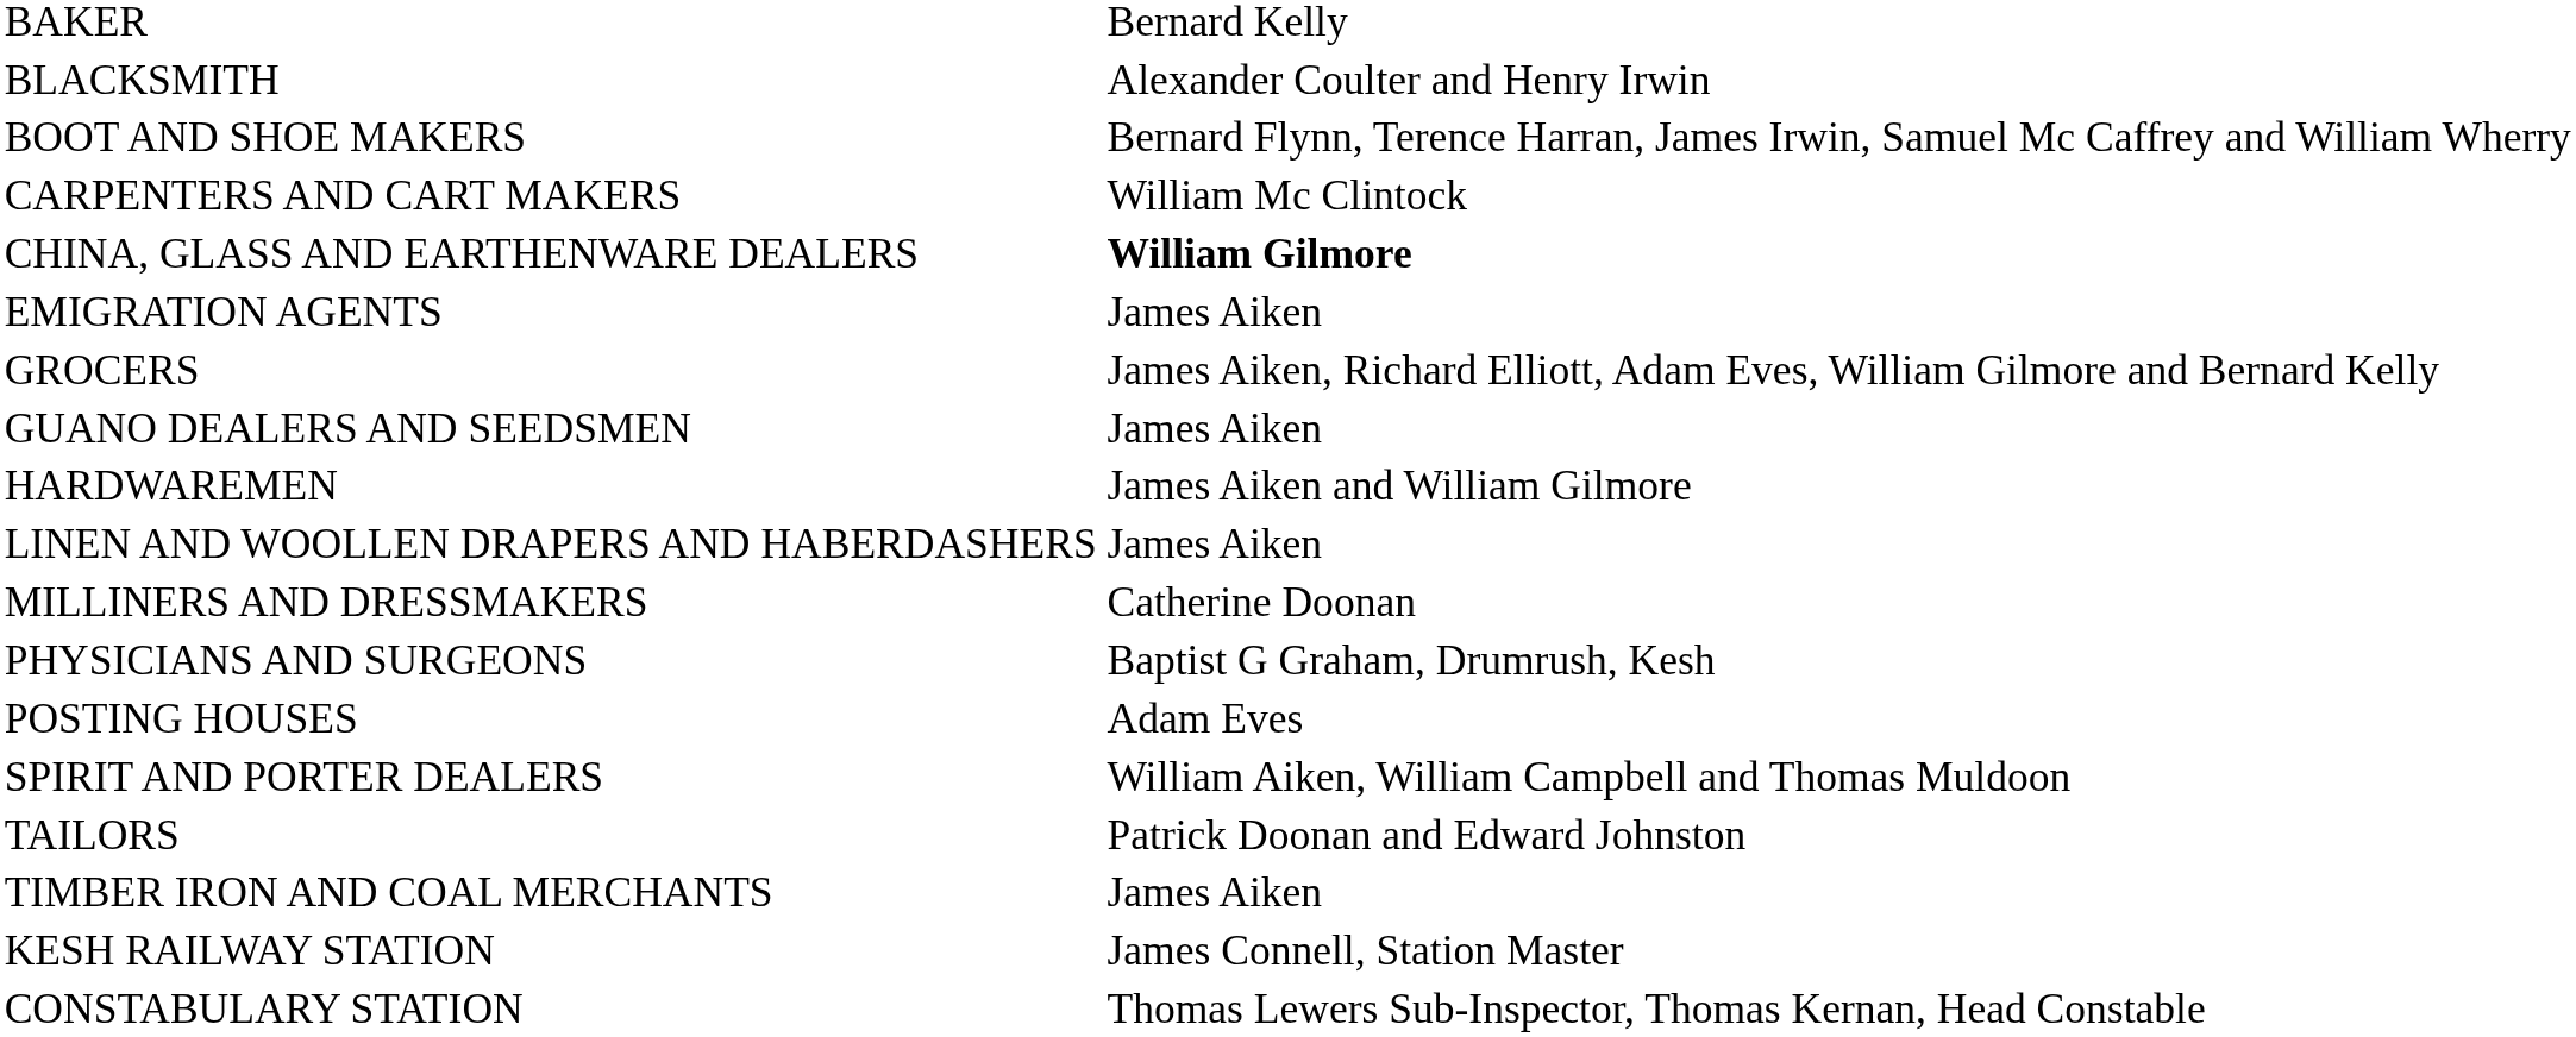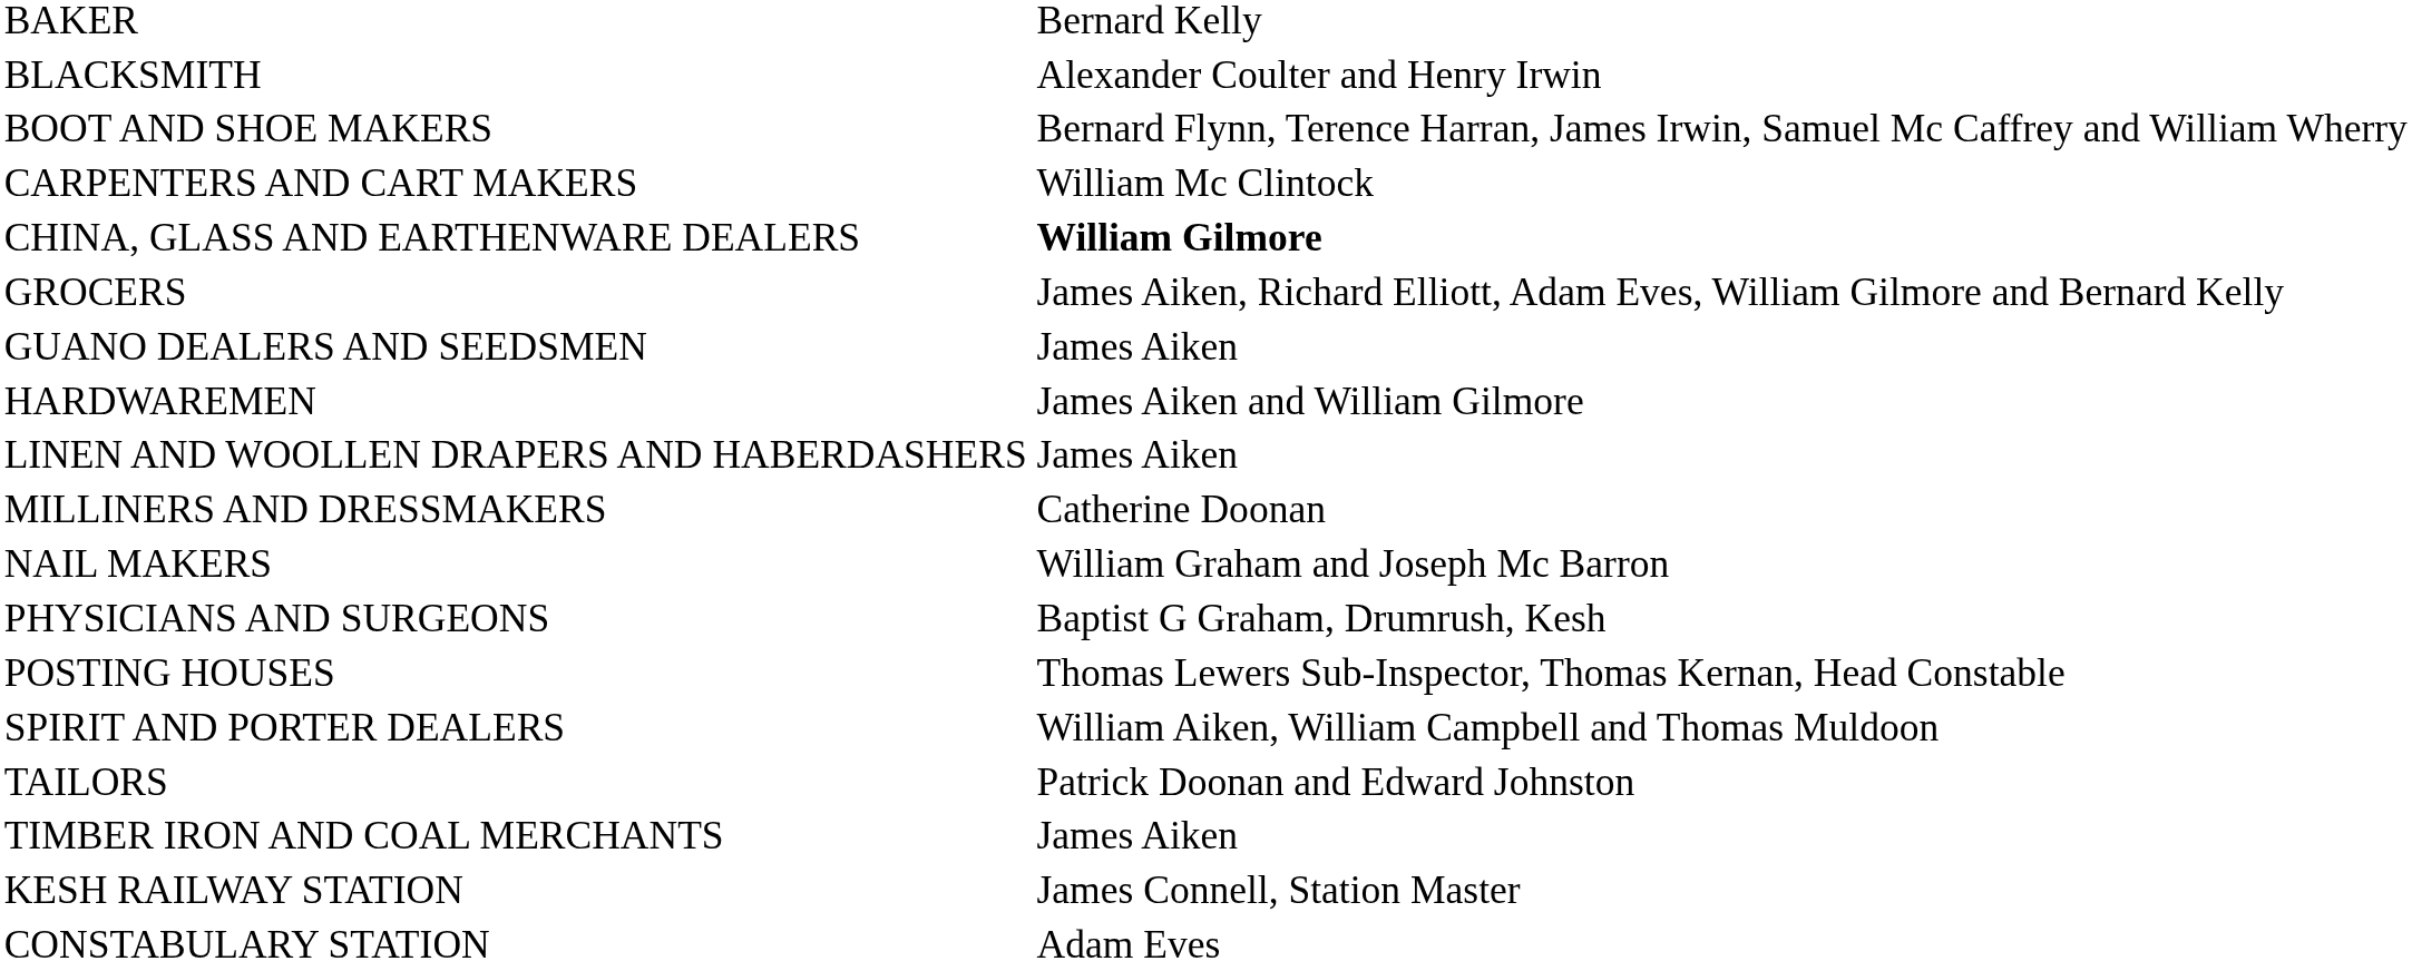 <table>
 <tr>
 <td>BAKER</td>
 <td>Bernard Kelly</td>
 </tr>
 <tr>
 <td>BLACKSMITH</td>
 <td>Alexander Coulter and Henry Irwin</td>
 </tr>
 <tr>
 <td>BOOT AND SHOE MAKERS</td>
 <td>Bernard Flynn, Terence Harran, James Irwin, Samuel Mc Caffrey and William Wherry</td>
 </tr>
 <tr>
 <td>CARPENTERS AND CART MAKERS</td>
 <td>William Mc Clintock</td>
 </tr>
 <tr>
 <td>CHINA, GLASS AND EARTHENWARE DEALERS</td>
 <td><strong>William Gilmore</strong></td>
 </tr>
 <tr>
-<td>EMIGRATION AGENTS</td>
-<td>James Aiken</td>
-</tr>
-<tr>
 <td>GROCERS</td>
 <td>James Aiken, Richard Elliott, Adam Eves, William Gilmore and Bernard Kelly</td>
 </tr>
 <tr>
 <td>GUANO DEALERS AND SEEDSMEN</td>
 <td>James Aiken</td>
 </tr>
 <tr>
 <td>HARDWAREMEN</td>
 <td>James Aiken and William Gilmore</td>
 </tr>
 <tr>
 <td>LINEN AND WOOLLEN DRAPERS AND HABERDASHERS</td>
 <td>James Aiken</td>
 </tr>
 <tr>
 <td>MILLINERS AND DRESSMAKERS</td>
 <td>Catherine Doonan</td>
 </tr>
 <tr>
+<td>NAIL MAKERS</td>
+<td>William Graham and Joseph Mc Barron</td>
+</tr>
+<tr>
 <td>PHYSICIANS AND SURGEONS</td>
 <td>Baptist G Graham, Drumrush, Kesh</td>
 </tr>
 <tr>
 <td>POSTING HOUSES</td>
-<td>Adam Eves</td>
+<td>Thomas Lewers Sub-Inspector, Thomas Kernan, Head Constable</td>
 </tr>
 <tr>
 <td>SPIRIT AND PORTER DEALERS</td>
 <td>William Aiken, William Campbell and Thomas Muldoon</td>
 </tr>
 <tr>
 <td>TAILORS</td>
 <td>Patrick Doonan and Edward Johnston</td>
 </tr>
 <tr>
 <td>TIMBER IRON AND COAL MERCHANTS</td>
 <td>James Aiken</td>
 </tr>
 <tr>
 <td>KESH RAILWAY STATION</td>
 <td>James Connell, Station Master</td>
 </tr>
 <tr>
 <td>CONSTABULARY STATION</td>
-<td>Thomas Lewers Sub-Inspector, Thomas Kernan, Head Constable</td>
+<td>Adam Eves</td>
 </tr>
 </table>
